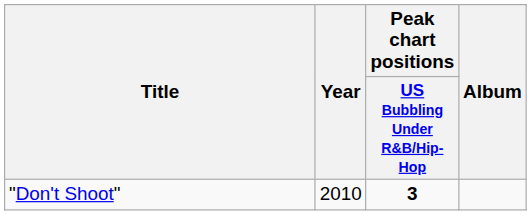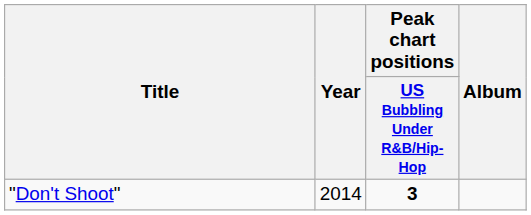 <table class="wikitable plainrowheaders" style="text-align:center;">
 <tr>
 <th scope="col" rowspan="2" style="width:16em;">Title</th>
 <th scope="col" rowspan="2">Year</th>
 <th scope="col">Peak chart positions</th>
 <th scope="col" rowspan="2">Album</th>
 </tr>
 <tr>
 <th scope="col" style="width:3em;font-size:90%;"><a href='#'>US<br><small>Bubbling Under R&B/Hip-Hop</small></a><br></th>
 </tr>
 <tr>
 <td style="text-align:left;">"<a href='#'>Don't Shoot</a>"<br></td>
-<td>2010</td>
+<td>2014</td>
 <td><strong>3</strong></td>
 <td></td>
 </tr>
 </table>
